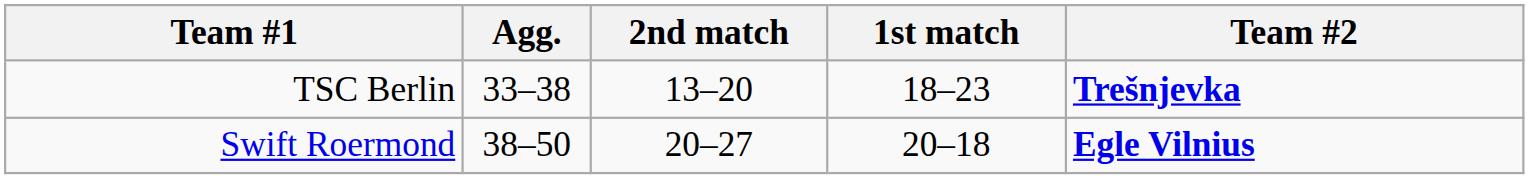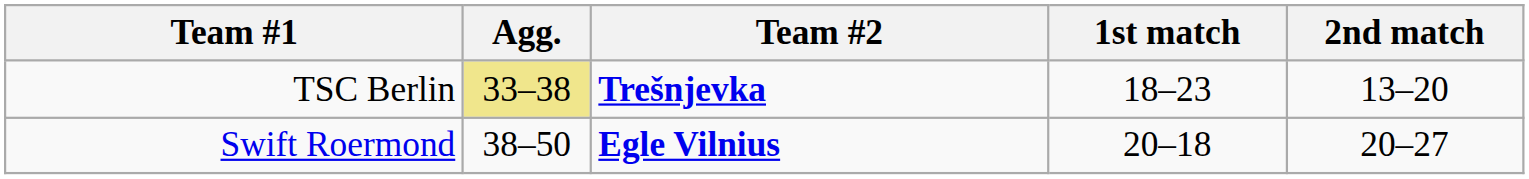 <table class=wikitable style="text-align:center">
 <tr>
 <th width=200>Team #1</th>
 <th width=50>Agg.</th>
+<th width=200>Team #2</th>
+<th width=100>1st match</th>
 <th width=100>2nd match</th>
-<th width=100>1st match</th>
-<th width=200>Team #2</th>
 </tr>
 <tr>
 <td align=right>TSC Berlin </td>
-<td align=center>33–38</td>
+<td align=center style="background: khaki;">33–38</td>
+<td align=left> <strong><a href='#'>Trešnjevka</a></strong></td>
+<td align=center>18–23</td>
 <td align=center>13–20</td>
-<td align=center>18–23</td>
-<td align=left> <strong><a href='#'>Trešnjevka</a></strong></td>
 </tr>
 <tr>
 <td align=right><a href='#'>Swift Roermond</a> </td>
 <td align=center>38–50</td>
+<td align=left> <strong><a href='#'>Egle Vilnius</a></strong></td>
+<td align=center>20–18</td>
 <td align=center>20–27</td>
-<td align=center>20–18</td>
-<td align=left> <strong><a href='#'>Egle Vilnius</a></strong></td>
 </tr>
 </table>
